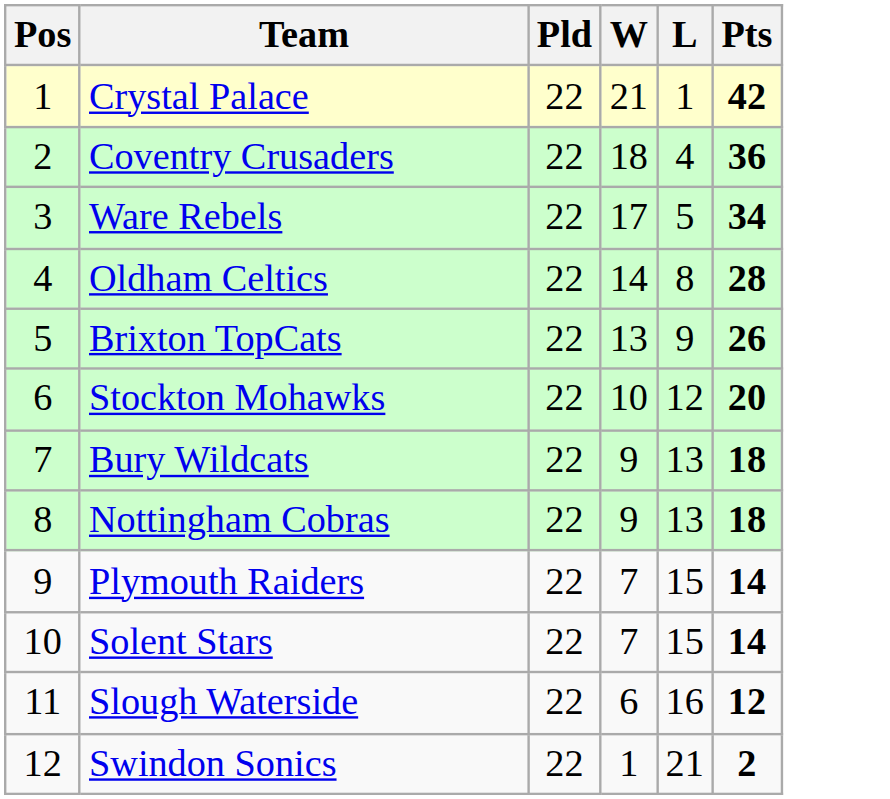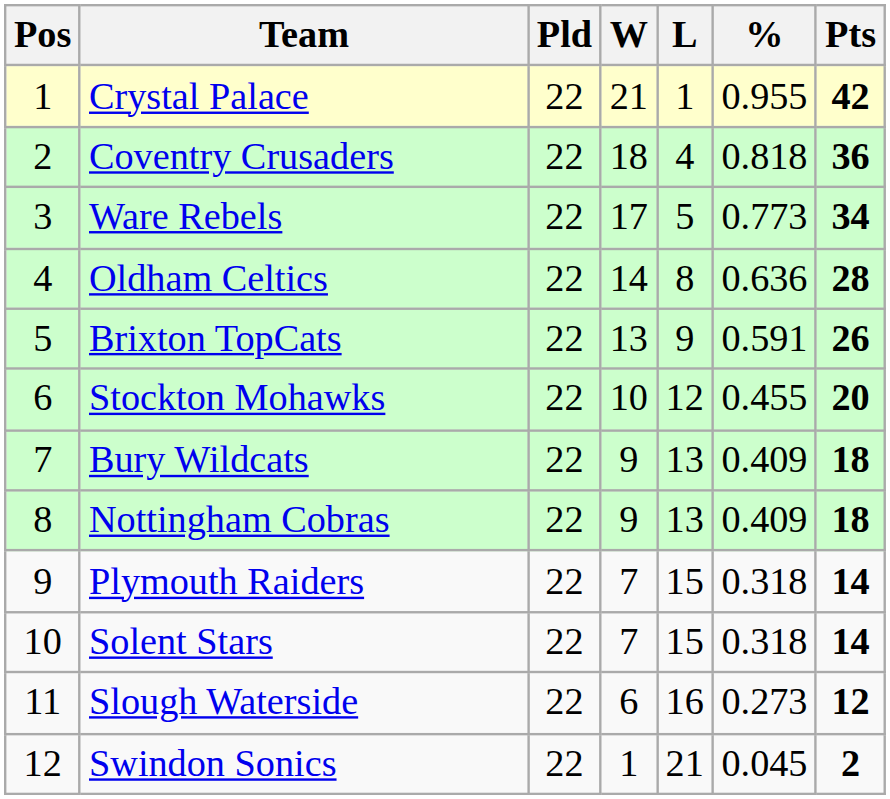 <table class="wikitable" style="text-align: center;">
 <tr>
 <th>Pos</th>
 <th scope="col" style="width: 180px;">Team</th>
 <th>Pld</th>
 <th>W</th>
 <th>L</th>
+<th>%</th>
 <th>Pts</th>
 </tr>
 <tr style="background: #ffffcc;">
 <td>1</td>
 <td style="text-align:left;"><a href='#'>Crystal Palace</a></td>
 <td>22</td>
 <td>21</td>
 <td>1</td>
+<td>0.955</td>
 <td><strong>42</strong></td>
 </tr>
 <tr style="background: #ccffcc;">
 <td>2</td>
 <td style="text-align:left;"><a href='#'>Coventry Crusaders</a></td>
 <td>22</td>
 <td>18</td>
 <td>4</td>
+<td>0.818</td>
 <td><strong>36</strong></td>
 </tr>
 <tr style="background: #ccffcc;">
 <td>3</td>
 <td style="text-align:left;"><a href='#'>Ware Rebels</a></td>
 <td>22</td>
 <td>17</td>
 <td>5</td>
+<td>0.773</td>
 <td><strong>34</strong></td>
 </tr>
 <tr style="background: #ccffcc;">
 <td>4</td>
 <td style="text-align:left;"><a href='#'>Oldham Celtics</a></td>
 <td>22</td>
 <td>14</td>
 <td>8</td>
+<td>0.636</td>
 <td><strong>28</strong></td>
 </tr>
 <tr style="background: #ccffcc;">
 <td>5</td>
 <td style="text-align:left;"><a href='#'>Brixton TopCats</a></td>
 <td>22</td>
 <td>13</td>
 <td>9</td>
+<td>0.591</td>
 <td><strong>26</strong></td>
 </tr>
 <tr style="background: #ccffcc;">
 <td>6</td>
 <td style="text-align:left;"><a href='#'>Stockton Mohawks</a></td>
 <td>22</td>
 <td>10</td>
 <td>12</td>
+<td>0.455</td>
 <td><strong>20</strong></td>
 </tr>
 <tr style="background: #ccffcc;">
 <td>7</td>
 <td style="text-align:left;"><a href='#'>Bury Wildcats</a></td>
 <td>22</td>
 <td>9</td>
 <td>13</td>
+<td>0.409</td>
 <td><strong>18</strong></td>
 </tr>
 <tr style="background: #ccffcc;">
 <td>8</td>
 <td style="text-align:left;"><a href='#'>Nottingham Cobras</a></td>
 <td>22</td>
 <td>9</td>
 <td>13</td>
+<td>0.409</td>
 <td><strong>18</strong></td>
 </tr>
 <tr style="background: ;">
 <td>9</td>
 <td style="text-align:left;"><a href='#'>Plymouth Raiders</a></td>
 <td>22</td>
 <td>7</td>
 <td>15</td>
+<td>0.318</td>
 <td><strong>14</strong></td>
 </tr>
 <tr style="background: ;">
 <td>10</td>
 <td style="text-align:left;"><a href='#'>Solent Stars</a></td>
 <td>22</td>
 <td>7</td>
 <td>15</td>
+<td>0.318</td>
 <td><strong>14</strong></td>
 </tr>
 <tr style="background: ;">
 <td>11</td>
 <td style="text-align:left;"><a href='#'>Slough Waterside</a></td>
 <td>22</td>
 <td>6</td>
 <td>16</td>
+<td>0.273</td>
 <td><strong>12</strong></td>
 </tr>
 <tr style="background: ;">
 <td>12</td>
 <td style="text-align:left;"><a href='#'>Swindon Sonics</a></td>
 <td>22</td>
 <td>1</td>
 <td>21</td>
+<td>0.045</td>
 <td><strong>2</strong></td>
 </tr>
 </table>
